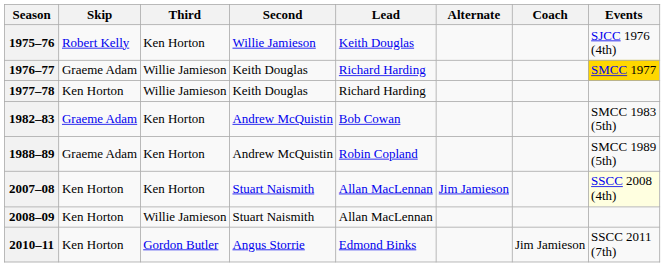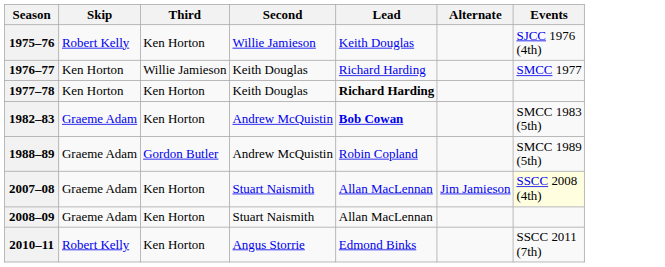 <table class="wikitable">
 <tr>
 <th scope="col" width=60>Season</th>
 <th scope="col">Skip</th>
 <th scope="col">Third</th>
 <th scope="col">Second</th>
 <th scope="col">Lead</th>
 <th scope="col">Alternate</th>
-<th scope="col">Coach</th>
 <th scope="col">Events</th>
 </tr>
 <tr>
 <th scope="row">1975–76</th>
 <td><a href='#'>Robert Kelly</a></td>
 <td>Ken Horton</td>
 <td><a href='#'>Willie Jamieson</a></td>
 <td><a href='#'>Keith Douglas</a></td>
 <td></td>
-<td></td>
 <td><a href='#'>SJCC</a> 1976 <br> (4th)</td>
 </tr>
 <tr>
 <th scope="row">1976–77</th>
-<td>Graeme Adam</td>
+<td>Ken Horton</td>
 <td>Willie Jamieson</td>
 <td>Keith Douglas</td>
 <td><a href='#'>Richard Harding</a></td>
 <td></td>
-<td></td>
-<td style="background: gold;"><a href='#'>SMCC</a> 1977 <br> </td>
+<td><a href='#'>SMCC</a> 1977 <br> </td>
 </tr>
 <tr>
 <th scope="row">1977–78</th>
 <td>Ken Horton</td>
-<td>Willie Jamieson</td>
+<td>Ken Horton</td>
 <td>Keith Douglas</td>
-<td>Richard Harding</td>
-<td></td>
+<td><strong>Richard Harding</strong></td>
 <td></td>
 <td> </td>
 </tr>
 <tr>
 <th scope="row">1982–83</th>
 <td><a href='#'>Graeme Adam</a></td>
 <td>Ken Horton</td>
 <td><a href='#'>Andrew McQuistin</a></td>
-<td><a href='#'>Bob Cowan</a></td>
-<td></td>
+<td><strong><a href='#'>Bob Cowan</a></strong></td>
 <td></td>
 <td>SMCC 1983 <br> (5th)</td>
 </tr>
 <tr>
 <th scope="row">1988–89</th>
 <td>Graeme Adam</td>
-<td>Ken Horton</td>
+<td><a href='#'>Gordon Butler</a></td>
 <td>Andrew McQuistin</td>
 <td><a href='#'>Robin Copland</a></td>
-<td></td>
 <td></td>
 <td>SMCC 1989 <br> (5th)</td>
 </tr>
 <tr>
 <th scope="row">2007–08</th>
-<td>Ken Horton</td>
+<td>Graeme Adam</td>
 <td>Ken Horton</td>
 <td><a href='#'>Stuart Naismith</a></td>
 <td><a href='#'>Allan MacLennan</a></td>
 <td><a href='#'>Jim Jamieson</a></td>
-<td></td>
 <td style="background: lightyellow;"><a href='#'>SSCC</a> 2008 <br> (4th)</td>
 </tr>
 <tr>
 <th scope="row">2008–09</th>
+<td>Graeme Adam</td>
 <td>Ken Horton</td>
-<td>Willie Jamieson</td>
 <td>Stuart Naismith</td>
 <td>Allan MacLennan</td>
-<td></td>
 <td></td>
 <td></td>
 </tr>
 <tr>
 <th scope="row">2010–11</th>
+<td><a href='#'>Robert Kelly</a></td>
 <td>Ken Horton</td>
-<td><a href='#'>Gordon Butler</a></td>
 <td><a href='#'>Angus Storrie</a></td>
 <td><a href='#'>Edmond Binks</a></td>
 <td></td>
-<td>Jim Jamieson</td>
 <td>SSCC 2011 <br> (7th)</td>
 </tr>
 </table>
